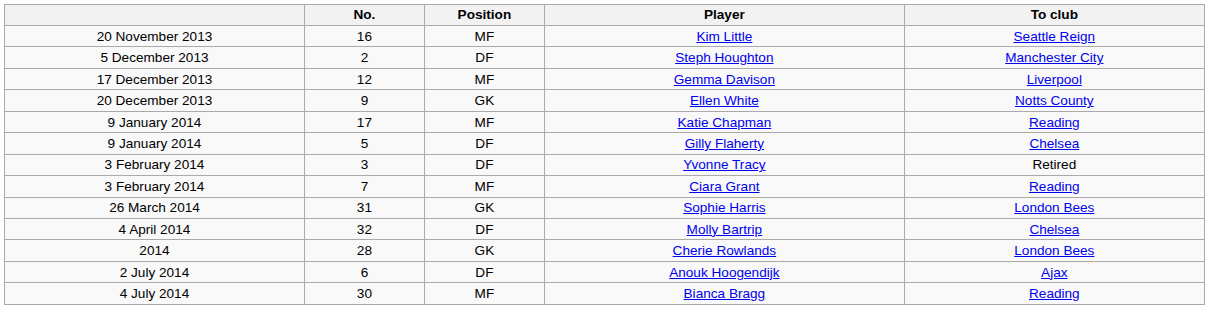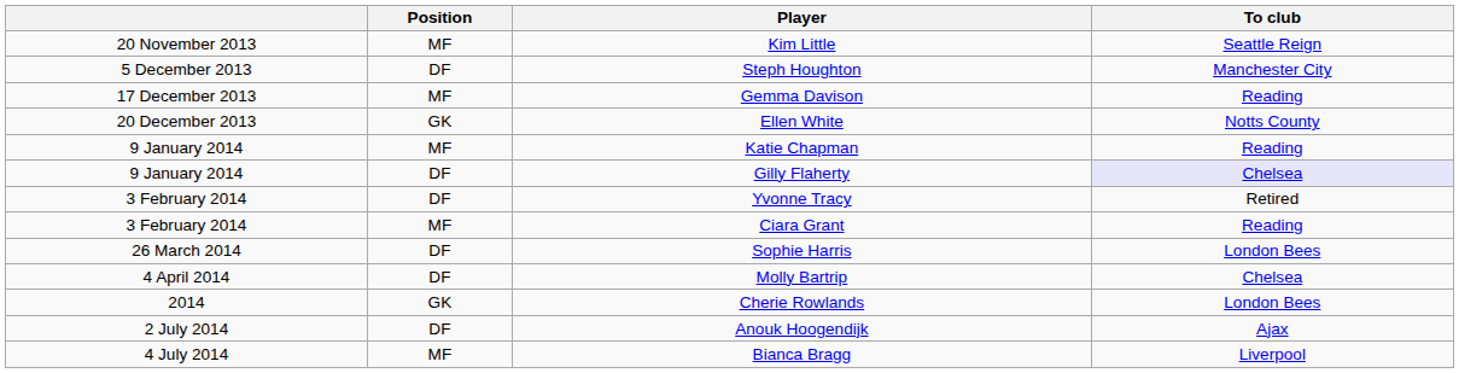 <table class="wikitable sortable" style="width:95%; text-align:center; font-size:85%; text-align:center;">
 <tr>
 <th width="25%"></th>
-<th width="10%">No.</th>
 <th width="10%">Position</th>
 <th>Player</th>
 <th width="25%">To club</th>
 </tr>
 <tr>
 <td>20 November 2013</td>
-<td>16</td>
 <td>MF</td>
 <td> <a href='#'>Kim Little</a></td>
 <td> <a href='#'>Seattle Reign</a></td>
 </tr>
 <tr>
 <td>5 December 2013</td>
-<td>2</td>
 <td>DF</td>
 <td> <a href='#'>Steph Houghton</a></td>
 <td> <a href='#'>Manchester City</a></td>
 </tr>
 <tr>
 <td>17 December 2013</td>
-<td>12</td>
 <td>MF</td>
 <td> <a href='#'>Gemma Davison</a></td>
-<td> <a href='#'>Liverpool</a></td>
+<td> <a href='#'>Reading</a></td>
 </tr>
 <tr>
 <td>20 December 2013</td>
-<td>9</td>
 <td>GK</td>
 <td> <a href='#'>Ellen White</a></td>
 <td> <a href='#'>Notts County</a></td>
 </tr>
 <tr>
 <td>9 January 2014</td>
-<td>17</td>
 <td>MF</td>
 <td> <a href='#'>Katie Chapman</a></td>
 <td> <a href='#'>Reading</a></td>
 </tr>
 <tr>
 <td>9 January 2014</td>
-<td>5</td>
 <td>DF</td>
 <td> <a href='#'>Gilly Flaherty</a></td>
-<td> <a href='#'>Chelsea</a></td>
+<td style="background: lavender;"> <a href='#'>Chelsea</a></td>
 </tr>
 <tr>
 <td>3 February 2014</td>
-<td>3</td>
 <td>DF</td>
 <td> <a href='#'>Yvonne Tracy</a></td>
 <td>Retired</td>
 </tr>
 <tr>
 <td>3 February 2014</td>
-<td>7</td>
 <td>MF</td>
 <td> <a href='#'>Ciara Grant</a></td>
 <td> <a href='#'>Reading</a></td>
 </tr>
 <tr>
 <td>26 March 2014</td>
-<td>31</td>
-<td>GK</td>
+<td>DF</td>
 <td> <a href='#'>Sophie Harris</a></td>
 <td> <a href='#'>London Bees</a></td>
 </tr>
 <tr>
 <td>4 April 2014</td>
-<td>32</td>
 <td>DF</td>
 <td> <a href='#'>Molly Bartrip</a></td>
 <td> <a href='#'>Chelsea</a></td>
 </tr>
 <tr>
 <td>2014</td>
-<td>28</td>
 <td>GK</td>
 <td> <a href='#'>Cherie Rowlands</a></td>
 <td> <a href='#'>London Bees</a></td>
 </tr>
 <tr>
 <td>2 July 2014</td>
-<td>6</td>
 <td>DF</td>
 <td> <a href='#'>Anouk Hoogendijk</a></td>
 <td> <a href='#'>Ajax</a></td>
 </tr>
 <tr>
 <td>4 July 2014</td>
-<td>30</td>
 <td>MF</td>
 <td> <a href='#'>Bianca Bragg</a></td>
-<td> <a href='#'>Reading</a></td>
+<td> <a href='#'>Liverpool</a></td>
 </tr>
 </table>
